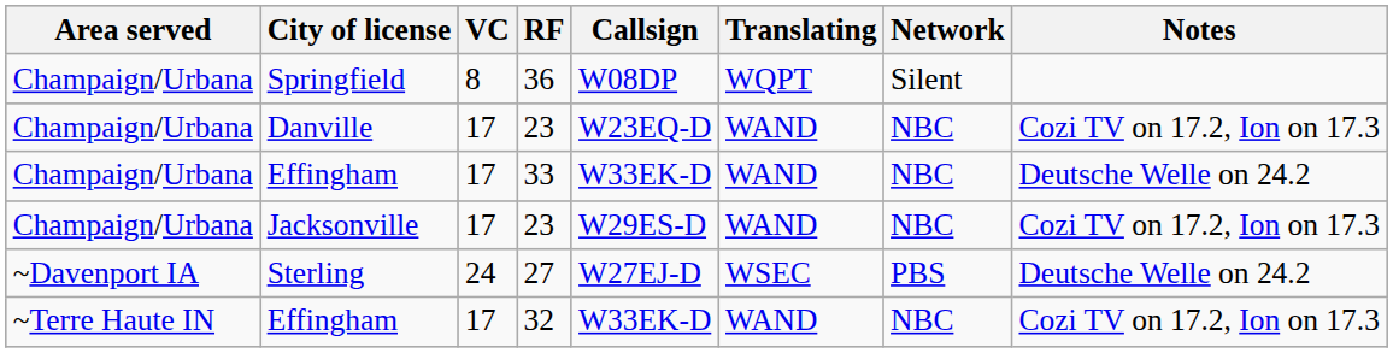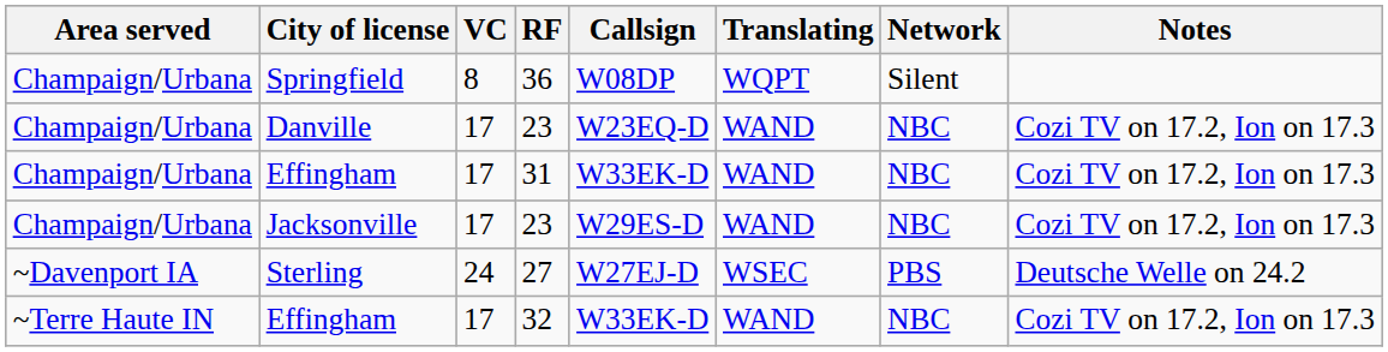 <table class="sortable wikitable" style="margin: 1em 1em 1em 0; background: #f9f9f9;">
 <tr>
 <th>Area served</th>
 <th>City of license</th>
 <th>VC</th>
 <th>RF</th>
 <th>Callsign</th>
 <th>Translating</th>
 <th>Network</th>
 <th class="unsortable">Notes</th>
 </tr>
 <tr style="vertical-align: top; text-align: left;">
 <td><a href='#'>Champaign</a>/<a href='#'>Urbana</a></td>
 <td><a href='#'>Springfield</a></td>
 <td>8</td>
 <td>36</td>
 <td><a href='#'>W08DP</a></td>
 <td><a href='#'>WQPT</a></td>
 <td>Silent</td>
 <td></td>
 </tr>
 <tr style="vertical-align: top; text-align: left;">
 <td><a href='#'>Champaign</a>/<a href='#'>Urbana</a></td>
 <td><a href='#'>Danville</a></td>
 <td>17</td>
 <td>23</td>
 <td><a href='#'>W23EQ-D</a></td>
 <td><a href='#'>WAND</a></td>
 <td><a href='#'>NBC</a></td>
 <td><a href='#'>Cozi TV</a> on 17.2, <a href='#'>Ion</a> on 17.3</td>
 </tr>
 <tr style="vertical-align: top; text-align: left;">
 <td><a href='#'>Champaign</a>/<a href='#'>Urbana</a></td>
 <td><a href='#'>Effingham</a></td>
 <td>17</td>
-<td>33</td>
+<td>31</td>
 <td><a href='#'>W33EK-D</a></td>
 <td><a href='#'>WAND</a></td>
 <td><a href='#'>NBC</a></td>
-<td><a href='#'>Deutsche Welle</a> on 24.2</td>
+<td><a href='#'>Cozi TV</a> on 17.2, <a href='#'>Ion</a> on 17.3</td>
 </tr>
 <tr style="vertical-align: top; text-align: left;">
 <td><a href='#'>Champaign</a>/<a href='#'>Urbana</a></td>
 <td><a href='#'>Jacksonville</a></td>
 <td>17</td>
 <td>23</td>
 <td><a href='#'>W29ES-D</a></td>
 <td><a href='#'>WAND</a></td>
 <td><a href='#'>NBC</a></td>
 <td><a href='#'>Cozi TV</a> on 17.2, <a href='#'>Ion</a> on 17.3</td>
 </tr>
 <tr style="vertical-align: top; text-align: left;">
 <td>~<a href='#'>Davenport IA</a></td>
 <td><a href='#'>Sterling</a></td>
 <td>24</td>
 <td>27</td>
 <td><a href='#'>W27EJ-D</a></td>
 <td><a href='#'>WSEC</a></td>
 <td><a href='#'>PBS</a></td>
 <td><a href='#'>Deutsche Welle</a> on 24.2</td>
 </tr>
 <tr style="vertical-align: top; text-align: left;">
 <td>~<a href='#'>Terre Haute IN</a></td>
 <td><a href='#'>Effingham</a></td>
 <td>17</td>
 <td>32</td>
 <td><a href='#'>W33EK-D</a></td>
 <td><a href='#'>WAND</a></td>
 <td><a href='#'>NBC</a></td>
 <td><a href='#'>Cozi TV</a> on 17.2, <a href='#'>Ion</a> on 17.3</td>
 </tr>
 </table>
